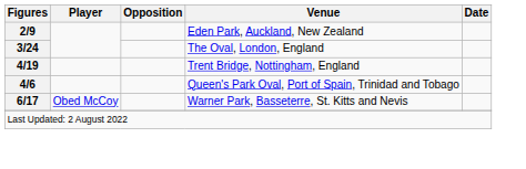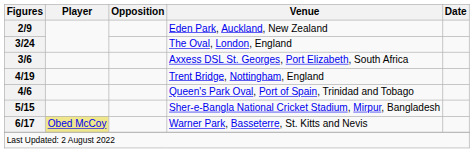 <table class="wikitable plainrowheaders sortable">
 <tr>
 <th scope=col>Figures</th>
 <th scope=col>Player</th>
 <th scope=col>Opposition</th>
 <th scope=col>Venue</th>
 <th scope=col>Date</th>
 </tr>
 <tr>
 <th>2/9</th>
 <td rowspan=2></td>
 <td></td>
 <td><a href='#'>Eden Park</a>, <a href='#'>Auckland</a>, New Zealand</td>
 <td></td>
 </tr>
 <tr>
 <th>3/24</th>
 <td></td>
 <td><a href='#'>The Oval</a>, <a href='#'>London</a>, England</td>
 <td></td>
 </tr>
 <tr>
+<th>3/6</th>
+<td></td>
+<td></td>
+<td><a href='#'>Axxess DSL St. Georges</a>, <a href='#'>Port Elizabeth</a>, South Africa</td>
+<td></td>
+</tr>
+<tr>
 <th>4/19</th>
 <td></td>
 <td></td>
 <td><a href='#'>Trent Bridge</a>, <a href='#'>Nottingham</a>, England</td>
 <td> </td>
 </tr>
 <tr>
 <th>4/6</th>
 <td></td>
 <td></td>
 <td><a href='#'>Queen's Park Oval</a>, <a href='#'>Port of Spain</a>, Trinidad and Tobago</td>
 <td></td>
 </tr>
 <tr>
+<th>5/15</th>
+<td></td>
+<td></td>
+<td><a href='#'>Sher-e-Bangla National Cricket Stadium</a>, <a href='#'>Mirpur</a>, Bangladesh</td>
+<td></td>
+</tr>
+<tr>
 <th>6/17</th>
-<td><a href='#'>Obed McCoy</a></td>
+<td style="background: khaki;"><a href='#'>Obed McCoy</a></td>
 <td></td>
 <td><a href='#'>Warner Park</a>, <a href='#'>Basseterre</a>, St. Kitts and Nevis</td>
 <td></td>
 </tr>
 <tr>
 </tr>
 <tr class=sortbottom>
 <td colspan=5><small>Last Updated: 2 August 2022</small></td>
 </tr>
 </table>
